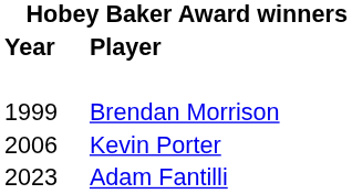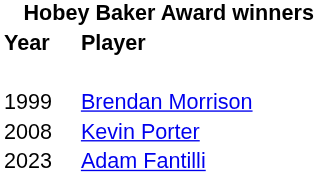 <table class="toccolours" style="float:right; margin-left:1em; width:250px;">
 <tr>
 <th colspan="2" style="text-align: center"><strong>Hobey Baker Award winners</strong></th>
 </tr>
 <tr>
 <td><strong>Year</strong></td>
 <td><strong>Player</strong></td>
 </tr>
 <tr>
 <td colspan="2"><br></td>
 </tr>
 <tr>
 <td>1999</td>
 <td><a href='#'>Brendan Morrison</a></td>
 </tr>
 <tr>
-<td>2006</td>
+<td>2008</td>
 <td><a href='#'>Kevin Porter</a></td>
 </tr>
 <tr>
 <td>2023</td>
 <td><a href='#'>Adam Fantilli</a></td>
 </tr>
 </table>
